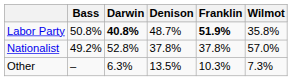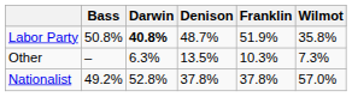 <table class="wikitable">
 <tr style="background:#ccc;">
 <th></th>
 <th>Bass</th>
 <th>Darwin</th>
 <th>Denison</th>
 <th>Franklin</th>
 <th>Wilmot</th>
 </tr>
 <tr>
 <td><a href='#'>Labor Party</a></td>
 <td>50.8%</td>
 <td><strong>40.8%</strong></td>
 <td>48.7%</td>
-<td><strong>51.9%</strong></td>
+<td>51.9%</td>
 <td>35.8%</td>
+</tr>
+<tr>
+<td>Other</td>
+<td>–</td>
+<td>6.3%</td>
+<td>13.5%</td>
+<td>10.3%</td>
+<td>7.3%</td>
 </tr>
 <tr>
 <td><a href='#'>Nationalist</a></td>
 <td>49.2%</td>
 <td>52.8%</td>
 <td>37.8%</td>
 <td>37.8%</td>
 <td>57.0%</td>
 </tr>
-<tr>
-<td>Other</td>
-<td>–</td>
-<td>6.3%</td>
-<td>13.5%</td>
-<td>10.3%</td>
-<td>7.3%</td>
-</tr>
 </table>
